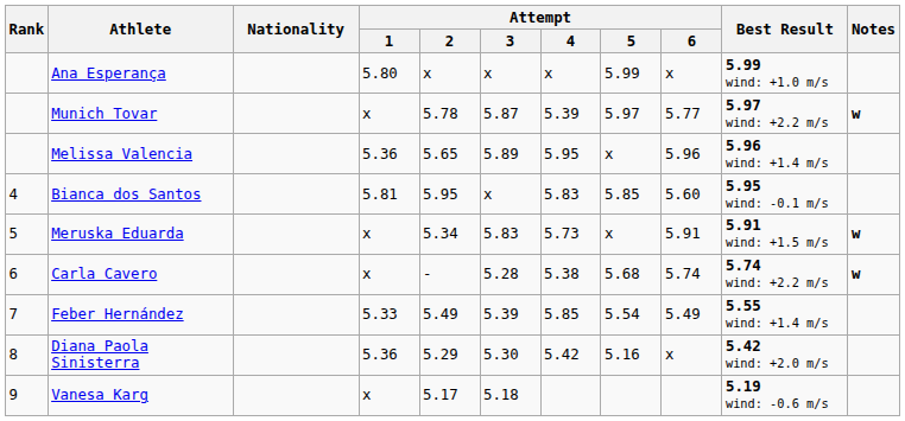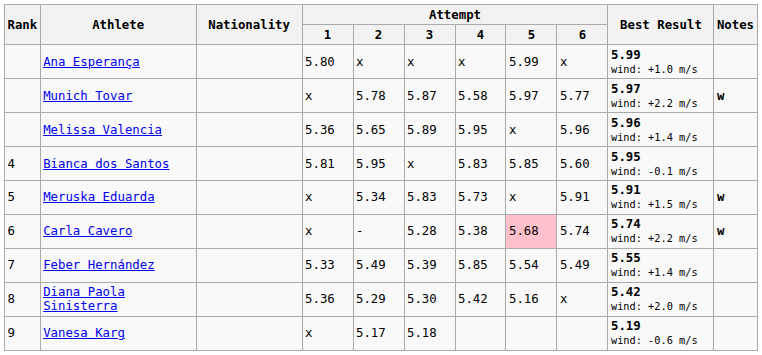 <table class="wikitable" style="font-size:95%" style="width:35em;" style="text-align:center">
 <tr>
 <th rowspan=2>Rank</th>
 <th rowspan=2 width=150>Athlete</th>
 <th rowspan=2 width=100>Nationality</th>
 <th colspan=6 width=300>Attempt</th>
 <th rowspan=2 width=100>Best Result</th>
 <th rowspan=2>Notes</th>
 </tr>
 <tr>
 <th>1</th>
 <th>2</th>
 <th>3</th>
 <th>4</th>
 <th>5</th>
 <th>6</th>
 </tr>
 <tr>
 <td></td>
 <td align=left><a href='#'>Ana Esperança</a></td>
 <td align=left></td>
 <td>5.80</td>
 <td>x</td>
 <td>x</td>
 <td>x</td>
 <td>5.99</td>
 <td>x</td>
 <td><strong>5.99</strong><br> <small>wind: +1.0 m/s</small></td>
 <td></td>
 </tr>
 <tr>
 <td></td>
 <td align=left><a href='#'>Munich Tovar</a></td>
 <td align=left></td>
 <td>x</td>
 <td>5.78</td>
 <td>5.87</td>
-<td>5.39</td>
+<td>5.58</td>
 <td>5.97</td>
 <td>5.77</td>
 <td><strong>5.97</strong><br> <small>wind: +2.2 m/s</small></td>
 <td><strong>w</strong></td>
 </tr>
 <tr>
 <td></td>
 <td align=left><a href='#'>Melissa Valencia</a></td>
 <td align=left></td>
 <td>5.36</td>
 <td>5.65</td>
 <td>5.89</td>
 <td>5.95</td>
 <td>x</td>
 <td>5.96</td>
 <td><strong>5.96</strong><br> <small>wind: +1.4 m/s</small></td>
 <td></td>
 </tr>
 <tr>
 <td>4</td>
 <td align=left><a href='#'>Bianca dos Santos</a></td>
 <td align=left></td>
 <td>5.81</td>
 <td>5.95</td>
 <td>x</td>
 <td>5.83</td>
 <td>5.85</td>
 <td>5.60</td>
 <td><strong>5.95</strong><br> <small>wind: -0.1 m/s</small></td>
 <td></td>
 </tr>
 <tr>
 <td>5</td>
 <td align=left><a href='#'>Meruska Eduarda</a></td>
 <td align=left></td>
 <td>x</td>
 <td>5.34</td>
 <td>5.83</td>
 <td>5.73</td>
 <td>x</td>
 <td>5.91</td>
 <td><strong>5.91</strong><br> <small>wind: +1.5 m/s</small></td>
 <td><strong>w</strong></td>
 </tr>
 <tr>
 <td>6</td>
 <td align=left><a href='#'>Carla Cavero</a></td>
 <td align=left></td>
 <td>x</td>
 <td>-</td>
 <td>5.28</td>
 <td>5.38</td>
-<td>5.68</td>
+<td style="background: pink;">5.68</td>
 <td>5.74</td>
 <td><strong>5.74</strong><br> <small>wind: +2.2 m/s</small></td>
 <td><strong>w</strong></td>
 </tr>
 <tr>
 <td>7</td>
 <td align=left><a href='#'>Feber Hernández</a></td>
 <td align=left></td>
 <td>5.33</td>
 <td>5.49</td>
 <td>5.39</td>
 <td>5.85</td>
 <td>5.54</td>
 <td>5.49</td>
 <td><strong>5.55</strong><br> <small>wind: +1.4 m/s</small></td>
 <td></td>
 </tr>
 <tr>
 <td>8</td>
 <td align=left><a href='#'>Diana Paola Sinisterra</a></td>
 <td align=left></td>
 <td>5.36</td>
 <td>5.29</td>
 <td>5.30</td>
 <td>5.42</td>
 <td>5.16</td>
 <td>x</td>
 <td><strong>5.42</strong><br> <small>wind: +2.0 m/s</small></td>
 <td></td>
 </tr>
 <tr>
 <td>9</td>
 <td align=left><a href='#'>Vanesa Karg</a></td>
 <td align=left></td>
 <td>x</td>
 <td>5.17</td>
 <td>5.18</td>
 <td></td>
 <td></td>
 <td></td>
 <td><strong>5.19</strong><br> <small>wind: -0.6 m/s</small></td>
 <td></td>
 </tr>
 <tr>
 </tr>
 </table>
